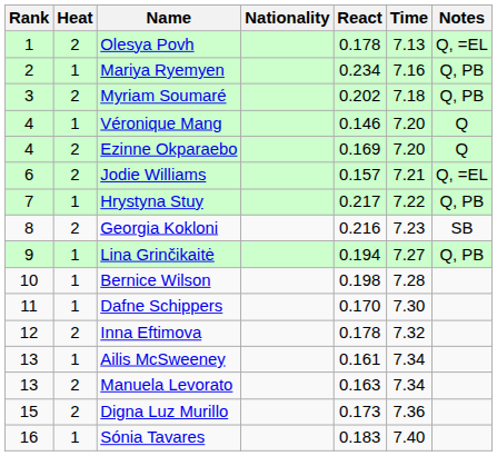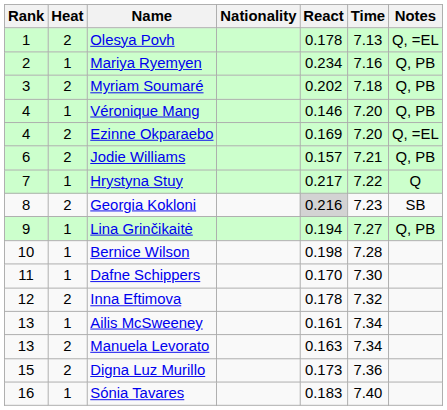 <table class="wikitable sortable" style="text-align:center">
 <tr>
 <th>Rank</th>
 <th>Heat</th>
 <th>Name</th>
 <th>Nationality</th>
 <th>React</th>
 <th>Time</th>
 <th>Notes</th>
 </tr>
 <tr bgcolor=ccffcc>
 <td>1</td>
 <td>2</td>
 <td align=left><a href='#'>Olesya Povh</a></td>
 <td align=left></td>
 <td>0.178</td>
 <td>7.13</td>
 <td>Q, =EL</td>
 </tr>
 <tr bgcolor=ccffcc>
 <td>2</td>
 <td>1</td>
 <td align=left><a href='#'>Mariya Ryemyen</a></td>
 <td align=left></td>
 <td>0.234</td>
 <td>7.16</td>
 <td>Q, PB</td>
 </tr>
 <tr bgcolor=ccffcc>
 <td>3</td>
 <td>2</td>
 <td align=left><a href='#'>Myriam Soumaré</a></td>
 <td align=left></td>
 <td>0.202</td>
 <td>7.18</td>
 <td>Q, PB</td>
 </tr>
 <tr bgcolor=ccffcc>
 <td>4</td>
 <td>1</td>
 <td align=left><a href='#'>Véronique Mang</a></td>
 <td align=left></td>
 <td>0.146</td>
 <td>7.20</td>
-<td>Q</td>
+<td>Q, PB</td>
 </tr>
 <tr bgcolor=ccffcc>
 <td>4</td>
 <td>2</td>
 <td align=left><a href='#'>Ezinne Okparaebo</a></td>
 <td align=left></td>
 <td>0.169</td>
 <td>7.20</td>
-<td>Q</td>
+<td>Q, =EL</td>
 </tr>
 <tr bgcolor=ccffcc>
 <td>6</td>
 <td>2</td>
 <td align=left><a href='#'>Jodie Williams</a></td>
 <td align=left></td>
 <td>0.157</td>
 <td>7.21</td>
-<td>Q, =EL</td>
+<td>Q, PB</td>
 </tr>
 <tr bgcolor=ccffcc>
 <td>7</td>
 <td>1</td>
 <td align=left><a href='#'>Hrystyna Stuy</a></td>
 <td align=left></td>
 <td>0.217</td>
 <td>7.22</td>
-<td>Q, PB</td>
+<td>Q</td>
 </tr>
 <tr>
 <td>8</td>
 <td>2</td>
 <td align=left><a href='#'>Georgia Kokloni</a></td>
 <td align=left></td>
-<td>0.216</td>
+<td style="background: lightgrey;">0.216</td>
 <td>7.23</td>
 <td>SB</td>
 </tr>
 <tr bgcolor=ccffcc>
 <td>9</td>
 <td>1</td>
 <td align=left><a href='#'>Lina Grinčikaitė</a></td>
 <td align=left></td>
 <td>0.194</td>
 <td>7.27</td>
 <td>Q, PB</td>
 </tr>
 <tr>
 <td>10</td>
 <td>1</td>
 <td align=left><a href='#'>Bernice Wilson</a></td>
 <td align=left></td>
 <td>0.198</td>
 <td>7.28</td>
 <td></td>
 </tr>
 <tr>
 <td>11</td>
 <td>1</td>
 <td align=left><a href='#'>Dafne Schippers</a></td>
 <td align=left></td>
 <td>0.170</td>
 <td>7.30</td>
 <td></td>
 </tr>
 <tr>
 <td>12</td>
 <td>2</td>
 <td align=left><a href='#'>Inna Eftimova</a></td>
 <td align=left></td>
 <td>0.178</td>
 <td>7.32</td>
 <td></td>
 </tr>
 <tr>
 <td>13</td>
 <td>1</td>
 <td align=left><a href='#'>Ailis McSweeney</a></td>
 <td align=left></td>
 <td>0.161</td>
 <td>7.34</td>
 <td></td>
 </tr>
 <tr>
 <td>13</td>
 <td>2</td>
 <td align=left><a href='#'>Manuela Levorato</a></td>
 <td align=left></td>
 <td>0.163</td>
 <td>7.34</td>
 <td></td>
 </tr>
 <tr>
 <td>15</td>
 <td>2</td>
 <td align=left><a href='#'>Digna Luz Murillo</a></td>
 <td align=left></td>
 <td>0.173</td>
 <td>7.36</td>
 <td></td>
 </tr>
 <tr>
 <td>16</td>
 <td>1</td>
 <td align=left><a href='#'>Sónia Tavares</a></td>
 <td align=left></td>
 <td>0.183</td>
 <td>7.40</td>
 <td></td>
 </tr>
 </table>
